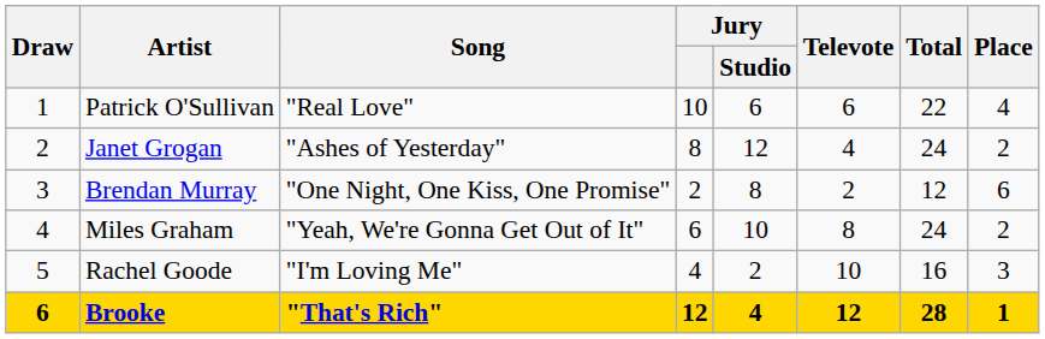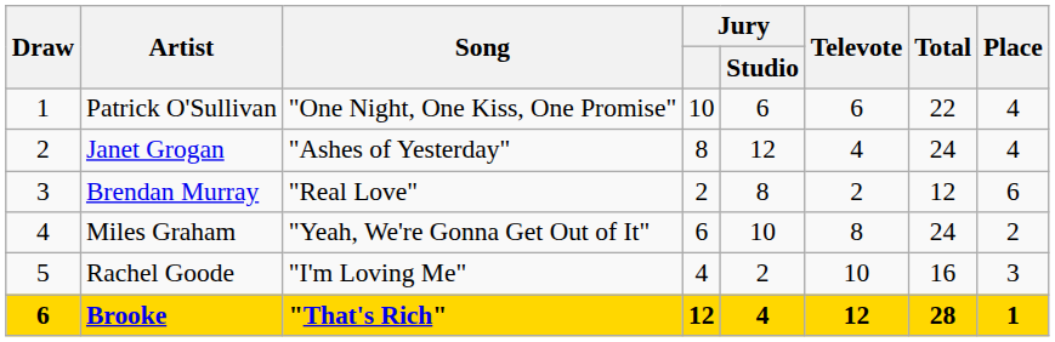 <table class="sortable wikitable" style="margin: 1em auto 1em auto; text-align:center">
 <tr>
 <th rowspan="2">Draw</th>
 <th rowspan="2">Artist</th>
 <th rowspan="2">Song</th>
 <th colspan="2">Jury</th>
 <th rowspan="2">Televote</th>
 <th rowspan="2">Total</th>
 <th rowspan="2">Place</th>
 </tr>
 <tr>
 <th></th>
 <th>Studio</th>
 </tr>
 <tr>
 <td>1</td>
 <td align="left">Patrick O'Sullivan</td>
-<td align="left">"Real Love"</td>
+<td align="left">"One Night, One Kiss, One Promise"</td>
 <td>10</td>
 <td>6</td>
 <td>6</td>
 <td>22</td>
 <td>4</td>
 </tr>
 <tr>
 <td>2</td>
 <td align="left"><a href='#'>Janet Grogan</a></td>
 <td align="left">"Ashes of Yesterday"</td>
 <td>8</td>
 <td>12</td>
 <td>4</td>
 <td>24</td>
-<td>2</td>
+<td>4</td>
 </tr>
 <tr>
 <td>3</td>
 <td align="left"><a href='#'>Brendan Murray</a></td>
-<td align="left">"One Night, One Kiss, One Promise"</td>
+<td align="left">"Real Love"</td>
 <td>2</td>
 <td>8</td>
 <td>2</td>
 <td>12</td>
 <td>6</td>
 </tr>
 <tr>
 <td>4</td>
 <td align="left">Miles Graham</td>
 <td align="left">"Yeah, We're Gonna Get Out of It"</td>
 <td>6</td>
 <td>10</td>
 <td>8</td>
 <td>24</td>
 <td>2</td>
 </tr>
 <tr>
 <td>5</td>
 <td align="left">Rachel Goode</td>
 <td align="left">"I'm Loving Me"</td>
 <td>4</td>
 <td>2</td>
 <td>10</td>
 <td>16</td>
 <td>3</td>
 </tr>
 <tr style="font-weight:bold; background:gold;">
 <td>6</td>
 <td align="left"><a href='#'>Brooke</a></td>
 <td align="left">"<a href='#'>That's Rich</a>"</td>
 <td>12</td>
 <td>4</td>
 <td>12</td>
 <td>28</td>
 <td>1</td>
 </tr>
 </table>
